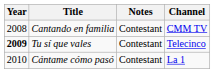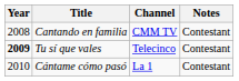 <table class="wikitable">
 <tr>
 <th>Year</th>
 <th>Title</th>
+<th>Channel</th>
 <th>Notes</th>
-<th>Channel</th>
 </tr>
 <tr>
 <td>2008</td>
 <td><em>Cantando en familia</em></td>
+<td><a href='#'>CMM TV</a></td>
 <td>Contestant</td>
-<td><a href='#'>CMM TV</a></td>
 </tr>
 <tr>
 <td><strong>2009</strong></td>
 <td><em>Tu sí que vales</em></td>
+<td><a href='#'>Telecinco</a></td>
 <td>Contestant</td>
-<td><a href='#'>Telecinco</a></td>
 </tr>
 <tr>
 <td>2010</td>
 <td><em>Cántame cómo pasó</em></td>
+<td><a href='#'>La 1</a></td>
 <td>Contestant</td>
-<td><a href='#'>La 1</a></td>
 </tr>
 </table>
